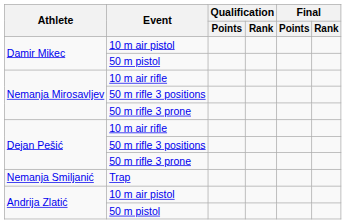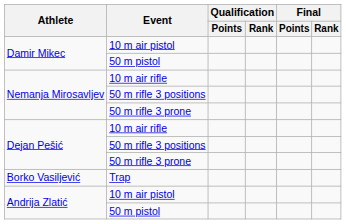 <table class="wikitable" style="font-size:90%">
 <tr>
 <th rowspan="2">Athlete</th>
 <th rowspan="2">Event</th>
 <th colspan=2>Qualification</th>
 <th colspan=2>Final</th>
 </tr>
 <tr style="font-size:95%">
 <th>Points</th>
 <th>Rank</th>
 <th>Points</th>
 <th>Rank</th>
 </tr>
 <tr align=center>
 <td align=left rowspan=2><a href='#'>Damir Mikec</a></td>
 <td align=left><a href='#'>10 m air pistol</a></td>
 <td></td>
 <td></td>
 <td></td>
 <td></td>
 </tr>
 <tr align=center>
 <td align=left><a href='#'>50 m pistol</a></td>
 <td></td>
 <td></td>
 <td></td>
 <td></td>
 </tr>
 <tr align=center>
 <td align=left rowspan=3><a href='#'>Nemanja Mirosavljev</a></td>
 <td align=left><a href='#'>10 m air rifle</a></td>
 <td></td>
 <td></td>
 <td></td>
 <td></td>
 </tr>
 <tr align=center>
 <td align=left><a href='#'>50 m rifle 3 positions</a></td>
 <td></td>
 <td></td>
 <td></td>
 <td></td>
 </tr>
 <tr align=center>
 <td align=left><a href='#'>50 m rifle 3 prone</a></td>
 <td></td>
 <td></td>
 <td></td>
 <td></td>
 </tr>
 <tr align=center>
 <td align=left rowspan=3><a href='#'>Dejan Pešić</a></td>
 <td align=left><a href='#'>10 m air rifle</a></td>
 <td></td>
 <td></td>
 <td></td>
 <td></td>
 </tr>
 <tr align=center>
 <td align=left><a href='#'>50 m rifle 3 positions</a></td>
 <td></td>
 <td></td>
 <td></td>
 <td></td>
 </tr>
 <tr align=center>
 <td align=left><a href='#'>50 m rifle 3 prone</a></td>
 <td></td>
 <td></td>
 <td></td>
 <td></td>
 </tr>
 <tr align=center>
-<td align=left><a href='#'>Nemanja Smiljanić</a></td>
+<td align=left><a href='#'>Borko Vasiljević</a></td>
 <td align=left><a href='#'>Trap</a></td>
 <td></td>
 <td></td>
 <td></td>
 <td></td>
 </tr>
 <tr align=center>
 <td align=left rowspan=2><a href='#'>Andrija Zlatić</a></td>
 <td align=left><a href='#'>10 m air pistol</a></td>
 <td></td>
 <td></td>
 <td></td>
 <td></td>
 </tr>
 <tr align=center>
 <td align=left><a href='#'>50 m pistol</a></td>
 <td></td>
 <td></td>
 <td></td>
 <td></td>
 </tr>
 </table>
